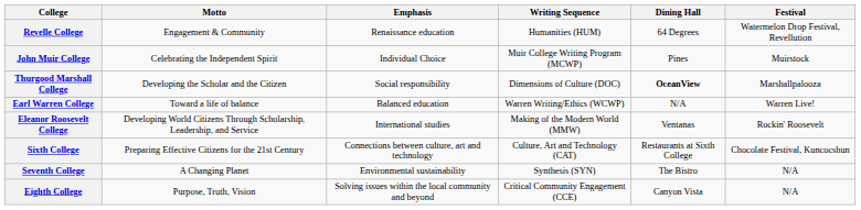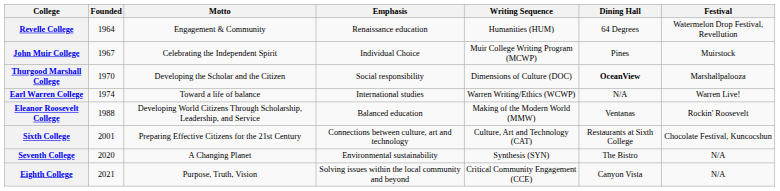 <table class="wikitable" style="font-size:85%; margin:10px; text-align:center; font-size:85%; margin:auto">
 <tr>
 <th>College</th>
+<th>Founded</th>
 <th>Motto</th>
 <th>Emphasis</th>
 <th>Writing Sequence</th>
 <th>Dining Hall</th>
 <th>Festival</th>
 </tr>
 <tr align="center">
 <th><a href='#'>Revelle College</a></th>
+<td>1964</td>
 <td>Engagement & Community</td>
 <td>Renaissance education</td>
 <td>Humanities (HUM)</td>
 <td>64 Degrees</td>
 <td>Watermelon Drop Festival, Revellution</td>
 </tr>
 <tr align="center">
 <th><a href='#'>John Muir College</a></th>
+<td>1967</td>
 <td>Celebrating the Independent Spirit</td>
 <td>Individual Choice</td>
 <td>Muir College Writing Program (MCWP)</td>
 <td>Pines</td>
 <td>Muirstock</td>
 </tr>
 <tr align="center">
 <th><a href='#'>Thurgood Marshall College</a></th>
+<td>1970</td>
 <td>Developing the Scholar and the Citizen</td>
 <td>Social responsibility</td>
 <td>Dimensions of Culture (DOC)</td>
 <td><strong>OceanView</strong></td>
 <td>Marshallpalooza</td>
 </tr>
 <tr align="center">
 <th><a href='#'>Earl Warren College</a></th>
+<td>1974</td>
 <td>Toward a life of balance</td>
-<td>Balanced education</td>
+<td>International studies</td>
 <td>Warren Writing/Ethics (WCWP)</td>
 <td>N/A</td>
 <td>Warren Live!</td>
 </tr>
 <tr align="center">
 <th><a href='#'>Eleanor Roosevelt College</a></th>
+<td>1988</td>
 <td>Developing World Citizens Through Scholarship, Leadership, and Service</td>
-<td>International studies</td>
+<td>Balanced education</td>
 <td>Making of the Modern World (MMW)</td>
 <td>Ventanas</td>
 <td>Rockin' Roosevelt</td>
 </tr>
 <tr align="center">
 <th><a href='#'>Sixth College</a></th>
+<td>2001</td>
 <td>Preparing Effective Citizens for the 21st Century</td>
 <td>Connections between culture, art and technology</td>
 <td>Culture, Art and Technology (CAT)</td>
 <td>Restaurants at Sixth College</td>
 <td>Chocolate Festival, Kuncocshun</td>
 </tr>
 <tr align="center">
 <th><a href='#'>Seventh College</a></th>
+<td>2020</td>
 <td>A Changing Planet</td>
 <td>Environmental sustainability</td>
 <td>Synthesis (SYN)</td>
 <td>The Bistro</td>
 <td>N/A</td>
 </tr>
 <tr>
 <th><a href='#'>Eighth College</a></th>
+<td>2021</td>
 <td>Purpose, Truth, Vision</td>
 <td>Solving issues within the local community and beyond</td>
 <td>Critical Community Engagement (CCE)</td>
 <td>Canyon Vista</td>
 <td>N/A</td>
 </tr>
 </table>
